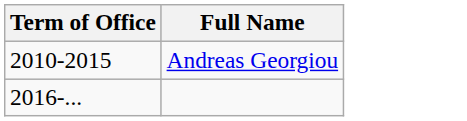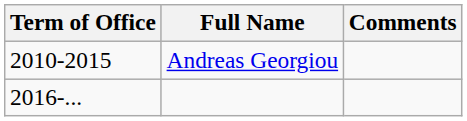 <table class="wikitable">
 <tr>
 <th>Term of Office</th>
 <th>Full Name</th>
+<th>Comments</th>
 </tr>
 <tr>
 <td>2010-2015</td>
 <td><a href='#'>Andreas Georgiou</a></td>
+<td></td>
 </tr>
 <tr>
 <td>2016-...</td>
 <td></td>
+<td></td>
 </tr>
 </table>
